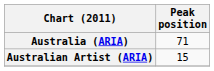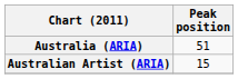 <table class="wikitable sortable plainrowheaders" style="text-align:center">
 <tr>
 <th>Chart (2011)</th>
 <th>Peak<br>position</th>
 </tr>
 <tr>
 <th scope="row">Australia (<a href='#'>ARIA</a>)</th>
-<td>71</td>
+<td>51</td>
 </tr>
 <tr>
 <th scope="row">Australian Artist (<a href='#'>ARIA</a>)</th>
 <td>15</td>
 </tr>
 <tr>
 </tr>
 </table>
